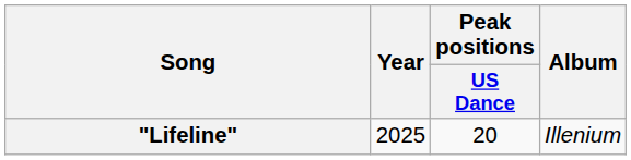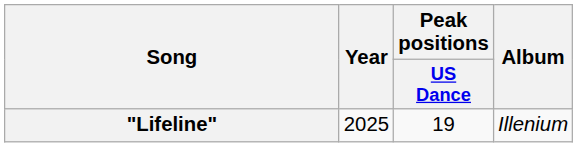 <table class="wikitable plainrowheaders" style="text-align:center;">
 <tr>
 <th rowspan="2" style="width:16em;">Song</th>
 <th rowspan="2">Year</th>
 <th colspan="1">Peak<br>positions</th>
 <th rowspan="2">Album</th>
 </tr>
 <tr>
 <th scope="col" style="width:2.5em;font-size:90%;"><a href='#'>US<br>Dance</a><br></th>
 </tr>
 <tr>
 <th scope="row">"Lifeline"<br></th>
 <td>2025</td>
-<td>20</td>
+<td>19</td>
 <td><em>Illenium</em></td>
 </tr>
 </table>
